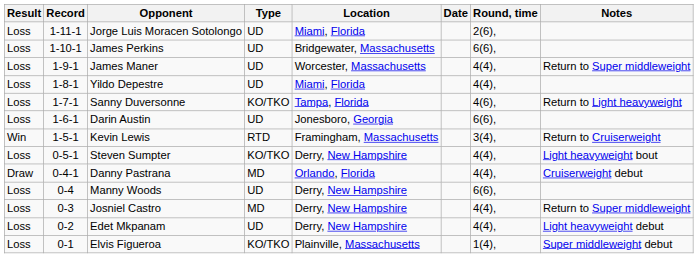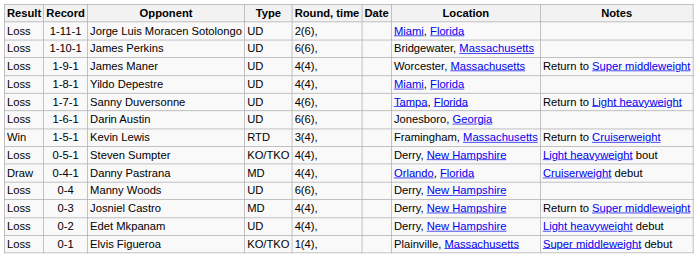 <table class="wikitable">
 <tr>
 <th>Result</th>
 <th>Record</th>
 <th>Opponent</th>
 <th>Type</th>
+<th>Round, time</th>
+<th>Date</th>
 <th>Location</th>
-<th>Date</th>
-<th>Round, time</th>
 <th>Notes</th>
 </tr>
 <tr>
 <td>Loss</td>
 <td style="text-align:center;">1-11-1</td>
 <td>Jorge Luis Moracen Sotolongo</td>
 <td>UD</td>
+<td>2(6), </td>
+<td></td>
 <td><a href='#'>Miami</a>, <a href='#'>Florida</a></td>
-<td></td>
-<td>2(6), </td>
 <td></td>
 </tr>
 <tr>
 <td>Loss</td>
 <td style="text-align:center;">1-10-1</td>
 <td>James Perkins</td>
 <td>UD</td>
+<td>6(6), </td>
+<td></td>
 <td>Bridgewater, <a href='#'>Massachusetts</a></td>
-<td></td>
-<td>6(6), </td>
 <td></td>
 </tr>
 <tr>
 <td>Loss</td>
 <td style="text-align:center;">1-9-1</td>
 <td>James Maner</td>
 <td>UD</td>
+<td>4(4), </td>
+<td></td>
 <td>Worcester, <a href='#'>Massachusetts</a></td>
-<td></td>
-<td>4(4), </td>
 <td>Return to <a href='#'>Super middleweight</a></td>
 </tr>
 <tr>
 <td>Loss</td>
 <td style="text-align:center;">1-8-1</td>
 <td>Yildo Depestre</td>
 <td>UD</td>
+<td>4(4), </td>
+<td></td>
 <td><a href='#'>Miami</a>, <a href='#'>Florida</a></td>
-<td></td>
-<td>4(4), </td>
 <td></td>
 </tr>
 <tr>
 <td>Loss</td>
 <td style="text-align:center;">1-7-1</td>
 <td>Sanny Duversonne</td>
-<td>KO/TKO</td>
+<td>UD</td>
+<td>4(6), </td>
+<td></td>
 <td><a href='#'>Tampa</a>, <a href='#'>Florida</a></td>
-<td></td>
-<td>4(6), </td>
 <td>Return to <a href='#'>Light heavyweight</a></td>
 </tr>
 <tr>
 <td>Loss</td>
 <td style="text-align:center;">1-6-1</td>
 <td>Darin Austin</td>
 <td>UD</td>
+<td>6(6), </td>
+<td></td>
 <td>Jonesboro, <a href='#'>Georgia</a></td>
-<td></td>
-<td>6(6), </td>
 <td></td>
 </tr>
 <tr>
 <td>Win</td>
 <td style="text-align:center;">1-5-1</td>
 <td>Kevin Lewis</td>
 <td>RTD</td>
+<td>3(4), </td>
+<td></td>
 <td>Framingham, <a href='#'>Massachusetts</a></td>
-<td></td>
-<td>3(4), </td>
 <td>Return to <a href='#'>Cruiserweight</a></td>
 </tr>
 <tr>
 <td>Loss</td>
 <td style="text-align:center;">0-5-1</td>
 <td>Steven Sumpter</td>
 <td>KO/TKO</td>
+<td>4(4), </td>
+<td></td>
 <td>Derry, <a href='#'>New Hampshire</a></td>
-<td></td>
-<td>4(4), </td>
 <td><a href='#'>Light heavyweight</a> bout</td>
 </tr>
 <tr>
 <td>Draw</td>
 <td style="text-align:center;">0-4-1</td>
 <td>Danny Pastrana</td>
 <td>MD</td>
+<td>4(4), </td>
+<td></td>
 <td><a href='#'>Orlando</a>, <a href='#'>Florida</a></td>
-<td></td>
-<td>4(4), </td>
 <td><a href='#'>Cruiserweight</a> debut</td>
 </tr>
 <tr>
 <td>Loss</td>
 <td style="text-align:center;">0-4</td>
 <td>Manny Woods</td>
 <td>UD</td>
+<td>6(6), </td>
+<td></td>
 <td>Derry, <a href='#'>New Hampshire</a></td>
-<td></td>
-<td>6(6), </td>
 <td></td>
 </tr>
 <tr>
 <td>Loss</td>
 <td style="text-align:center;">0-3</td>
 <td>Josniel Castro</td>
 <td>MD</td>
+<td>4(4), </td>
+<td></td>
 <td>Derry, <a href='#'>New Hampshire</a></td>
-<td></td>
-<td>4(4), </td>
 <td>Return to <a href='#'>Super middleweight</a></td>
 </tr>
 <tr>
 <td>Loss</td>
 <td style="text-align:center;">0-2</td>
 <td>Edet Mkpanam</td>
 <td>UD</td>
+<td>4(4), </td>
+<td></td>
 <td>Derry, <a href='#'>New Hampshire</a></td>
-<td></td>
-<td>4(4), </td>
 <td><a href='#'>Light heavyweight</a> debut</td>
 </tr>
 <tr>
 <td>Loss</td>
 <td style="text-align:center;">0-1</td>
 <td>Elvis Figueroa</td>
 <td>KO/TKO</td>
+<td>1(4), </td>
+<td></td>
 <td>Plainville, <a href='#'>Massachusetts</a></td>
-<td></td>
-<td>1(4), </td>
 <td><a href='#'>Super middleweight</a> debut</td>
 </tr>
 </table>
